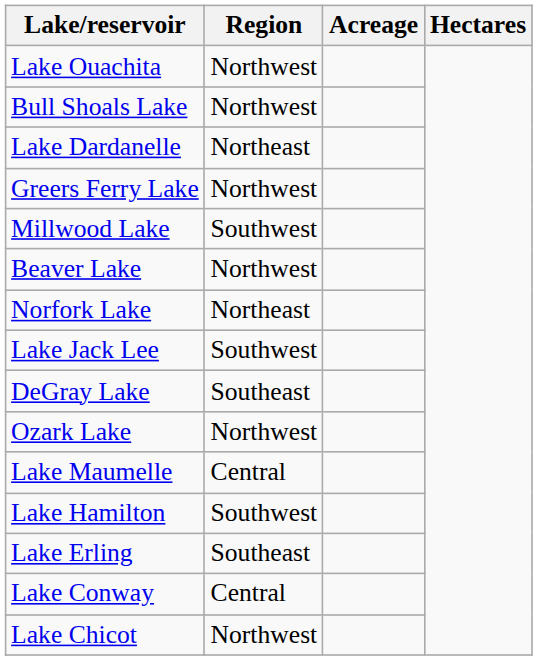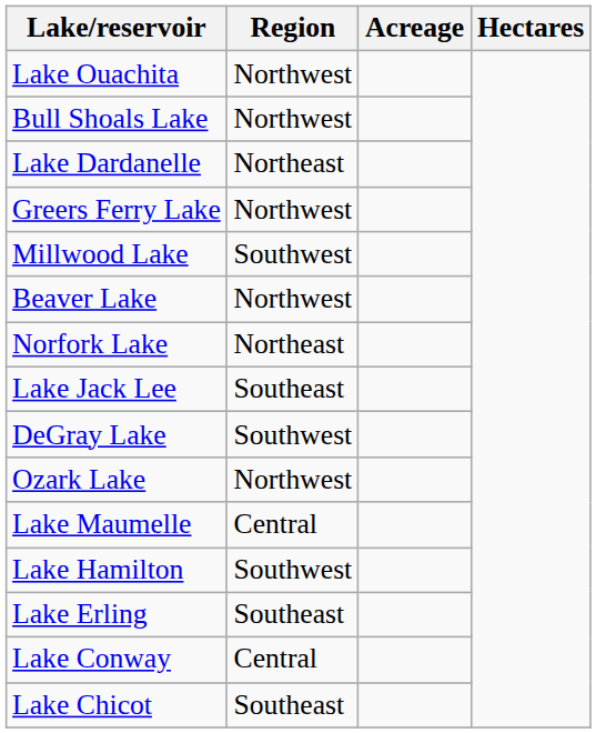 <table align= right class="wikitable sortable">
 <tr>
 <th>Lake/reservoir</th>
 <th>Region</th>
 <th>Acreage</th>
 <th>Hectares</th>
 </tr>
 <tr>
 <td><a href='#'>Lake Ouachita</a></td>
 <td>Northwest</td>
 <td></td>
 </tr>
 <tr>
 <td><a href='#'>Bull Shoals Lake</a></td>
 <td>Northwest</td>
 <td></td>
 </tr>
 <tr>
 <td><a href='#'>Lake Dardanelle</a></td>
 <td>Northeast</td>
 <td></td>
 </tr>
 <tr>
 <td><a href='#'>Greers Ferry Lake</a></td>
 <td>Northwest</td>
 <td></td>
 </tr>
 <tr>
 <td><a href='#'>Millwood Lake</a></td>
 <td>Southwest</td>
 <td></td>
 </tr>
 <tr>
 <td><a href='#'>Beaver Lake</a></td>
 <td>Northwest</td>
 <td></td>
 </tr>
 <tr>
 <td><a href='#'>Norfork Lake</a></td>
 <td>Northeast</td>
 <td></td>
 </tr>
 <tr>
 <td><a href='#'>Lake Jack Lee</a></td>
-<td>Southwest</td>
+<td>Southeast</td>
 <td></td>
 </tr>
 <tr>
 <td><a href='#'>DeGray Lake</a></td>
-<td>Southeast</td>
+<td>Southwest</td>
 <td></td>
 </tr>
 <tr>
 <td><a href='#'>Ozark Lake</a></td>
 <td>Northwest</td>
 <td></td>
 </tr>
 <tr>
 <td><a href='#'>Lake Maumelle</a></td>
 <td>Central</td>
 <td></td>
 </tr>
 <tr>
 <td><a href='#'>Lake Hamilton</a></td>
 <td>Southwest</td>
 <td></td>
 </tr>
 <tr>
 <td><a href='#'>Lake Erling</a></td>
 <td>Southeast</td>
 <td></td>
 </tr>
 <tr>
 <td><a href='#'>Lake Conway</a></td>
 <td>Central</td>
 <td></td>
 </tr>
 <tr>
 <td><a href='#'>Lake Chicot</a></td>
-<td>Northwest</td>
+<td>Southeast</td>
 <td></td>
 </tr>
 </table>
